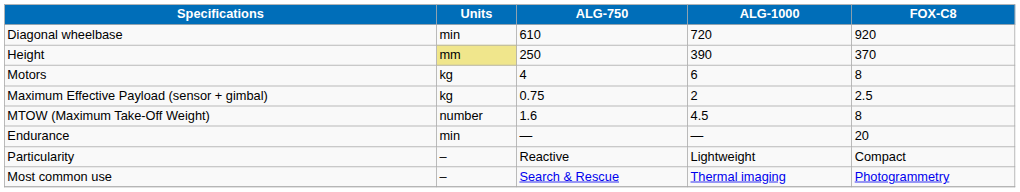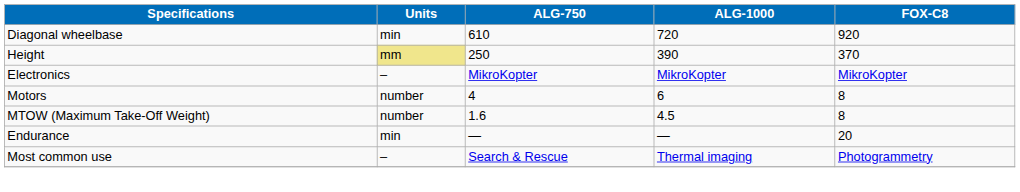 <table class="wikitable" style="width: 100%; margin-left: 0;">
 <tr>
 <th style="background: #006eb9; color: #ffffff;">Specifications</th>
 <th style="background: #006eb9; color: #ffffff;">Units</th>
 <th style="background: #006eb9; color: #ffffff;">ALG-750</th>
 <th style="background: #006eb9; color: #ffffff;">ALG-1000</th>
 <th style="background: #006eb9; color: #ffffff;">FOX-C8</th>
 </tr>
 <tr>
 <td>Diagonal wheelbase</td>
 <td>min</td>
 <td>610</td>
 <td>720</td>
 <td>920</td>
 </tr>
 <tr>
 <td>Height</td>
 <td style="background: khaki;">mm</td>
 <td>250</td>
 <td>390</td>
 <td>370</td>
 </tr>
 <tr>
+<td>Electronics</td>
+<td>–</td>
+<td><a href='#'>MikroKopter</a></td>
+<td><a href='#'>MikroKopter</a></td>
+<td><a href='#'>MikroKopter</a></td>
+</tr>
+<tr>
 <td>Motors</td>
-<td>kg</td>
+<td>number</td>
 <td>4</td>
 <td>6</td>
 <td>8</td>
-</tr>
-<tr>
-<td>Maximum Effective Payload (sensor + gimbal)</td>
-<td>kg</td>
-<td>0.75</td>
-<td>2</td>
-<td>2.5</td>
 </tr>
 <tr>
 <td>MTOW (Maximum Take-Off Weight)</td>
 <td>number</td>
 <td>1.6</td>
 <td>4.5</td>
 <td>8</td>
 </tr>
 <tr>
 <td>Endurance</td>
 <td>min</td>
 <td>—</td>
 <td>—</td>
 <td>20</td>
 </tr>
 <tr>
-<td>Particularity</td>
-<td>–</td>
-<td>Reactive</td>
-<td>Lightweight</td>
-<td>Compact</td>
-</tr>
-<tr>
 <td>Most common use</td>
 <td>–</td>
 <td><a href='#'>Search & Rescue</a></td>
 <td><a href='#'>Thermal imaging</a></td>
 <td><a href='#'>Photogrammetry</a></td>
 </tr>
 <tr>
 </tr>
 </table>
